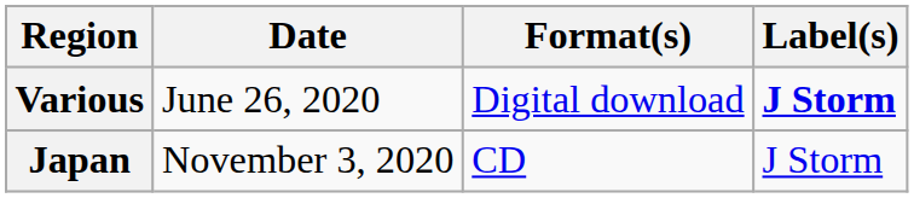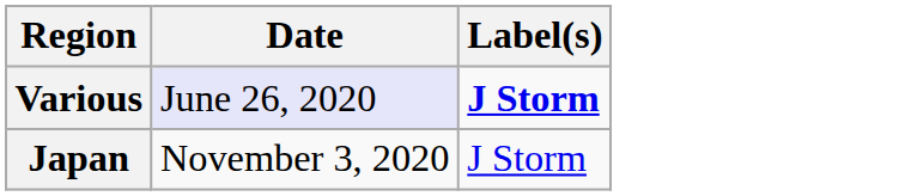 <table class="wikitable plainrowheaders">
 <tr>
 <th scope="col">Region</th>
 <th scope="col">Date</th>
-<th scope="col">Format(s)</th>
 <th scope="col">Label(s)</th>
 </tr>
 <tr>
 <th scope="row">Various</th>
-<td>June 26, 2020</td>
-<td><a href='#'>Digital download</a></td>
+<td style="background: lavender;">June 26, 2020</td>
 <td><strong><a href='#'>J Storm</a></strong></td>
 </tr>
 <tr>
 <th scope="row">Japan</th>
 <td>November 3, 2020</td>
-<td><a href='#'>CD</a></td>
 <td><a href='#'>J Storm</a></td>
 </tr>
 </table>
